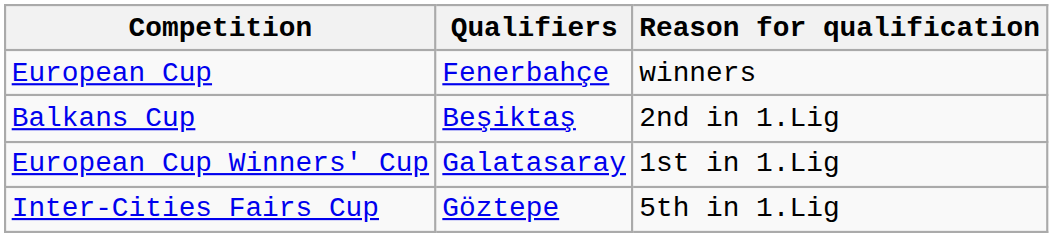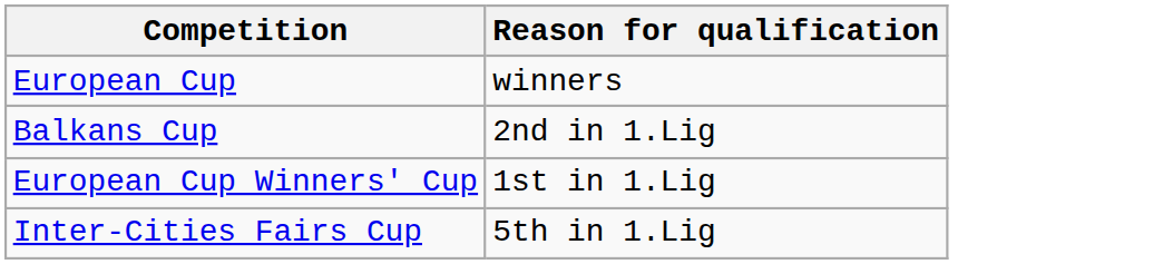 <table class="wikitable">
 <tr>
 <th>Competition</th>
-<th>Qualifiers</th>
 <th>Reason for qualification</th>
 </tr>
 <tr>
 <td><a href='#'>European Cup</a></td>
-<td><a href='#'>Fenerbahçe</a></td>
 <td> winners</td>
 </tr>
 <tr>
 <td><a href='#'>Balkans Cup</a></td>
-<td><a href='#'>Beşiktaş</a></td>
 <td>2nd in 1.Lig</td>
 </tr>
 <tr>
 <td><a href='#'>European Cup Winners' Cup</a></td>
-<td><a href='#'>Galatasaray</a></td>
 <td>1st in 1.Lig</td>
 </tr>
 <tr>
 <td><a href='#'>Inter-Cities Fairs Cup</a></td>
-<td><a href='#'>Göztepe</a></td>
 <td>5th in 1.Lig</td>
 </tr>
 </table>
